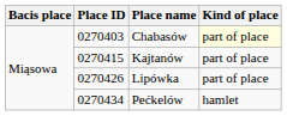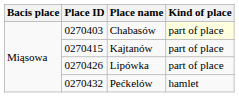 <table class="wikitable">
 <tr>
 <th>Bacis place</th>
 <th>Place ID</th>
 <th>Place name</th>
 <th>Kind of place</th>
 </tr>
 <tr>
 <td rowspan = 4>Miąsowa</td>
 <td>0270403</td>
 <td>Chabasów</td>
 <td style="background: lightyellow;">part of place</td>
 </tr>
 <tr>
 <td>0270415</td>
 <td>Kajtanów</td>
 <td>part of place</td>
 </tr>
 <tr>
 <td>0270426</td>
 <td>Lipówka</td>
 <td>part of place</td>
 </tr>
 <tr>
-<td>0270434</td>
+<td>0270432</td>
 <td>Pećkelów</td>
 <td>hamlet</td>
 </tr>
 </table>
